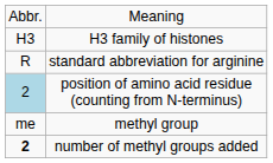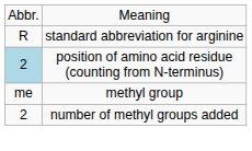 <table class="wikitable" style="text-align:center">
 <tr>
 <td>Abbr.</td>
 <td>Meaning</td>
-</tr>
-<tr>
-<td>H3</td>
-<td>H3 family of histones</td>
 </tr>
 <tr>
 <td>R</td>
 <td>standard abbreviation for arginine</td>
 </tr>
 <tr>
 <td style="background: lightblue;">2</td>
 <td>position of amino acid residue<br>(counting from N-terminus)</td>
 </tr>
 <tr>
 <td>me</td>
 <td>methyl group</td>
 </tr>
 <tr>
-<td><strong>2</strong></td>
+<td>2</td>
 <td>number of methyl groups added</td>
 </tr>
 </table>
